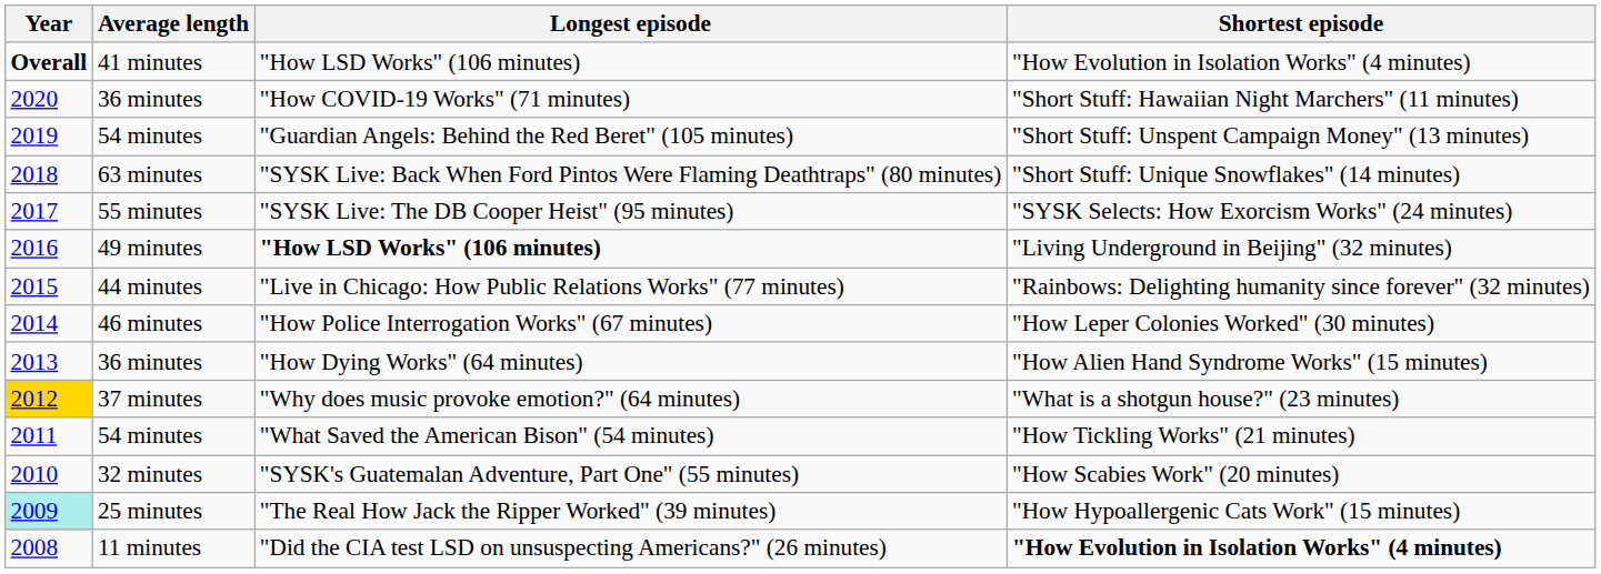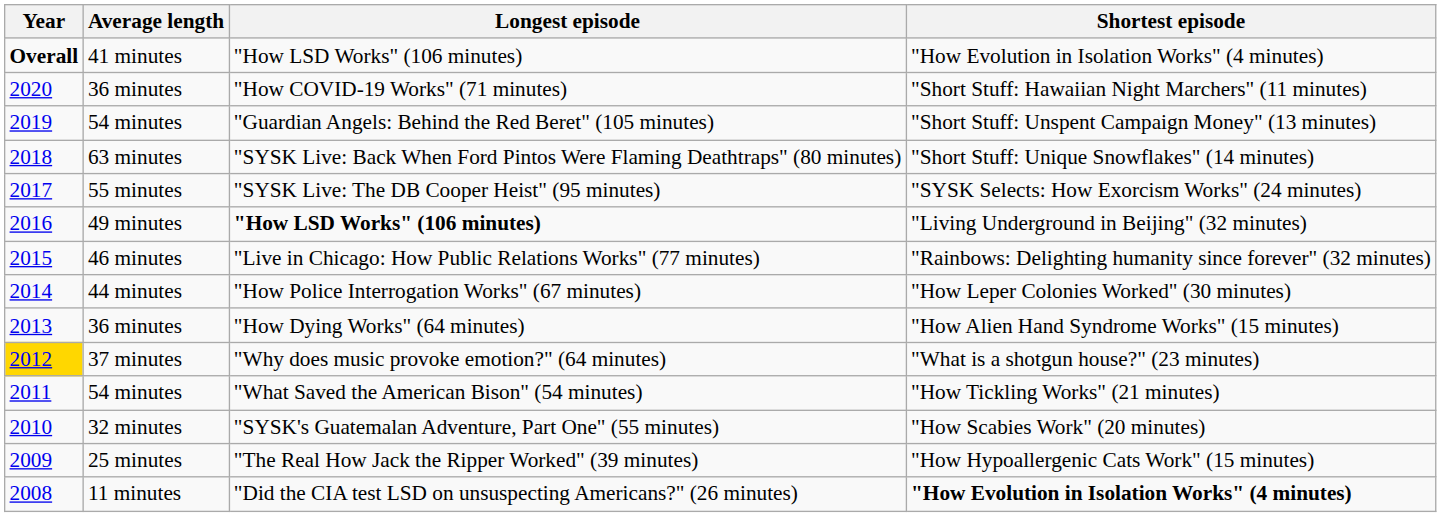 <table class="wikitable">
 <tr>
 <th>Year</th>
 <th>Average length</th>
 <th>Longest episode</th>
 <th>Shortest episode</th>
 </tr>
 <tr>
 <td><strong>Overall</strong></td>
 <td>41 minutes</td>
 <td>"How LSD Works" (106 minutes)</td>
 <td>"How Evolution in Isolation Works" (4 minutes)</td>
 </tr>
 <tr>
 <td><a href='#'>2020</a></td>
 <td>36 minutes</td>
 <td>"How COVID-19 Works" (71 minutes)</td>
 <td>"Short Stuff: Hawaiian Night Marchers" (11 minutes)</td>
 </tr>
 <tr>
 <td><a href='#'>2019</a></td>
 <td>54 minutes</td>
 <td>"Guardian Angels: Behind the Red Beret" (105 minutes)</td>
 <td>"Short Stuff: Unspent Campaign Money" (13 minutes)</td>
 </tr>
 <tr>
 <td><a href='#'>2018</a></td>
 <td>63 minutes</td>
 <td>"SYSK Live: Back When Ford Pintos Were Flaming Deathtraps" (80 minutes)</td>
 <td>"Short Stuff: Unique Snowflakes" (14 minutes)</td>
 </tr>
 <tr>
 <td><a href='#'>2017</a></td>
 <td>55 minutes</td>
 <td>"SYSK Live: The DB Cooper Heist" (95 minutes)</td>
 <td>"SYSK Selects: How Exorcism Works" (24 minutes)</td>
 </tr>
 <tr>
 <td><a href='#'>2016</a></td>
 <td>49 minutes</td>
 <td><strong>"How LSD Works" (106 minutes)</strong></td>
 <td>"Living Underground in Beijing" (32 minutes)</td>
 </tr>
 <tr>
 <td><a href='#'>2015</a></td>
-<td>44 minutes</td>
+<td>46 minutes</td>
 <td>"Live in Chicago: How Public Relations Works" (77 minutes)</td>
 <td>"Rainbows: Delighting humanity since forever" (32 minutes)</td>
 </tr>
 <tr>
 <td><a href='#'>2014</a></td>
-<td>46 minutes</td>
+<td>44 minutes</td>
 <td>"How Police Interrogation Works" (67 minutes)</td>
 <td>"How Leper Colonies Worked" (30 minutes)</td>
 </tr>
 <tr>
 <td><a href='#'>2013</a></td>
 <td>36 minutes</td>
 <td>"How Dying Works" (64 minutes)</td>
 <td>"How Alien Hand Syndrome Works" (15 minutes)</td>
 </tr>
 <tr>
 <td style="background: gold;"><a href='#'>2012</a></td>
 <td>37 minutes</td>
 <td>"Why does music provoke emotion?" (64 minutes)</td>
 <td>"What is a shotgun house?" (23 minutes)</td>
 </tr>
 <tr>
 <td><a href='#'>2011</a></td>
 <td>54 minutes</td>
 <td>"What Saved the American Bison" (54 minutes)</td>
 <td>"How Tickling Works" (21 minutes)</td>
 </tr>
 <tr>
 <td><a href='#'>2010</a></td>
 <td>32 minutes</td>
 <td>"SYSK's Guatemalan Adventure, Part One" (55 minutes)</td>
 <td>"How Scabies Work" (20 minutes)</td>
 </tr>
 <tr>
-<td style="background: paleturquoise;"><a href='#'>2009</a></td>
+<td><a href='#'>2009</a></td>
 <td>25 minutes</td>
 <td>"The Real How Jack the Ripper Worked" (39 minutes)</td>
 <td>"How Hypoallergenic Cats Work" (15 minutes)</td>
 </tr>
 <tr>
 <td><a href='#'>2008</a></td>
 <td>11 minutes</td>
 <td>"Did the CIA test LSD on unsuspecting Americans?" (26 minutes)</td>
 <td><strong>"How Evolution in Isolation Works" (4 minutes)</strong></td>
 </tr>
 </table>
